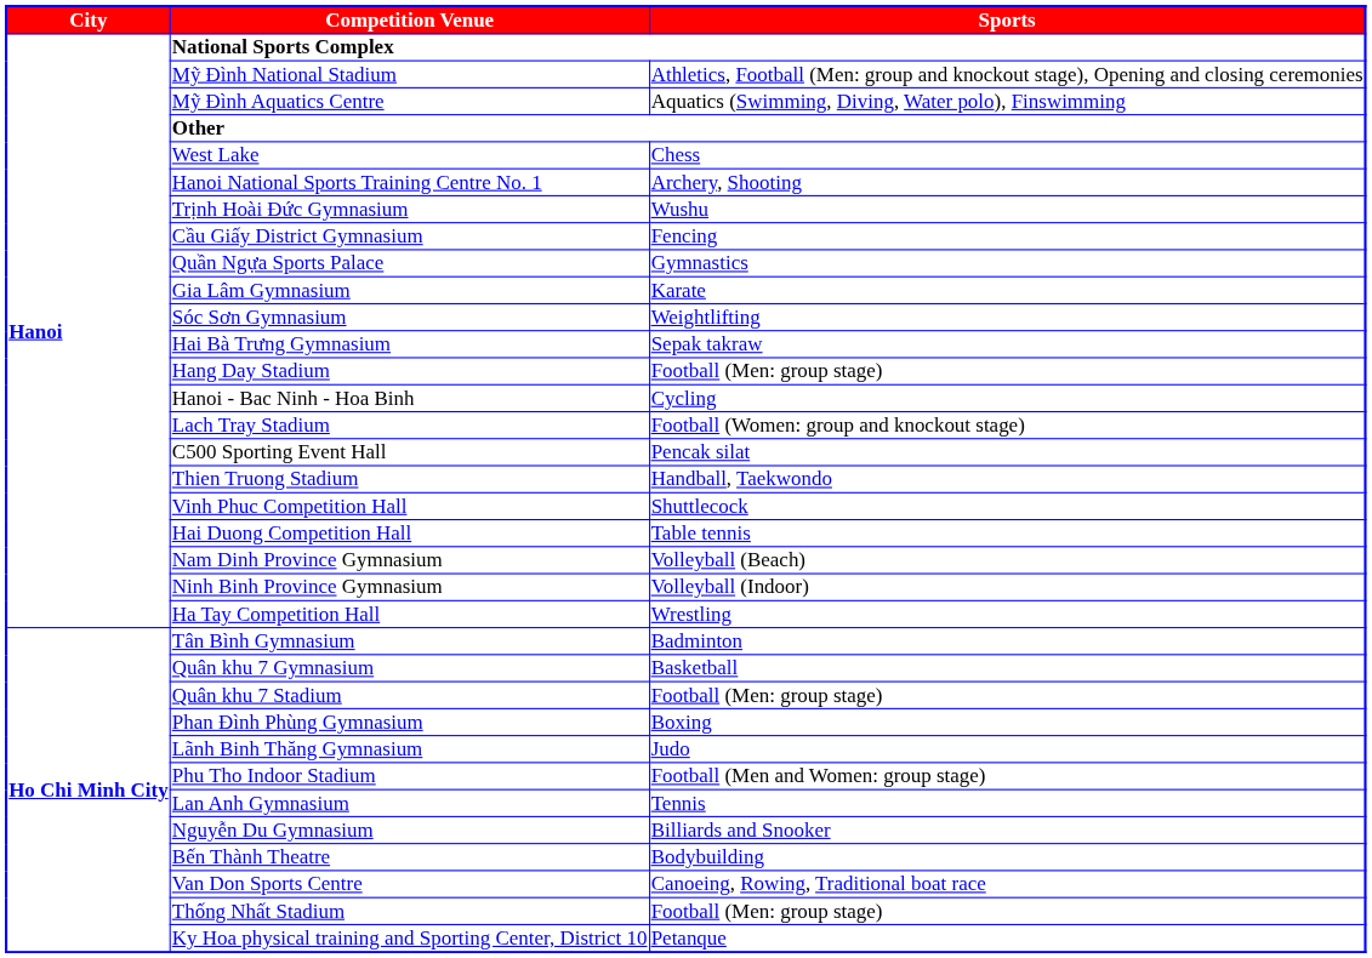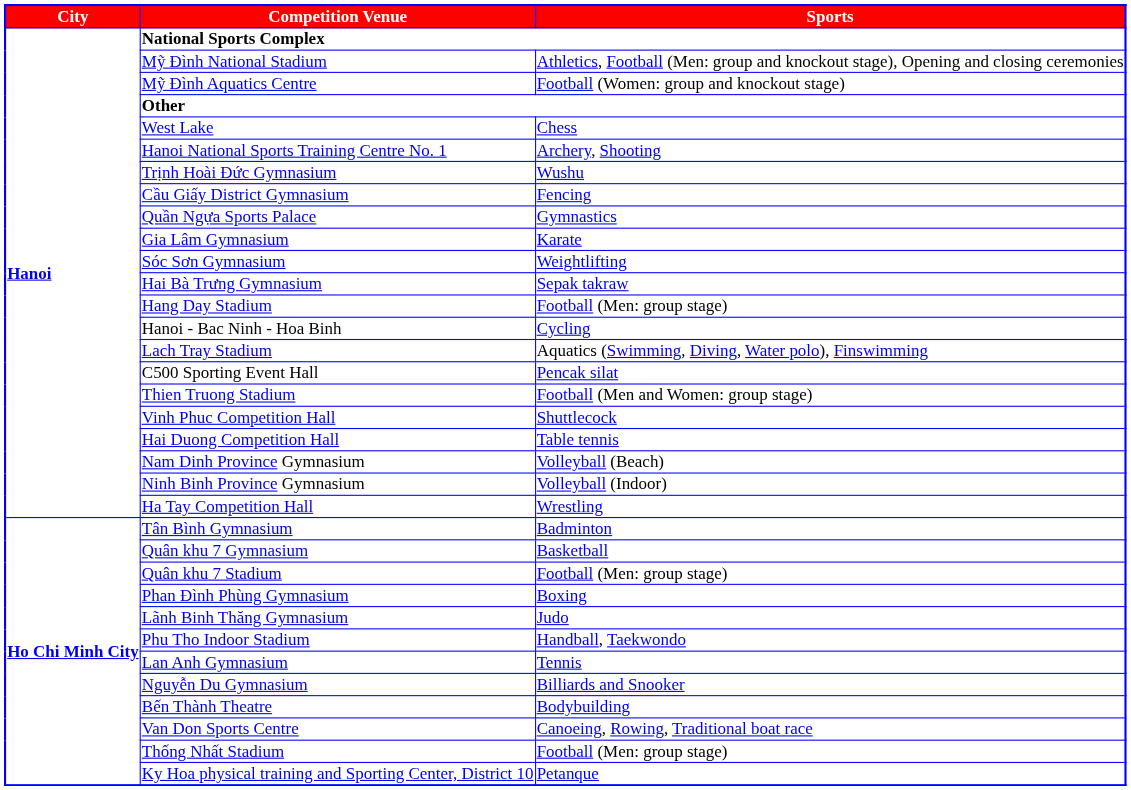 <table border=1 style="border-collapse:collapse; text-align:left; font-size:100%; border:2px solid blue;">
 <tr style="text-align:center; color:white; font-weight:bold; background:red;">
 <td>City</td>
 <td>Competition Venue</td>
 <td>Sports</td>
 </tr>
 <tr>
 <th rowspan=22><a href='#'>Hanoi</a></th>
 <th colspan=2>National Sports Complex</th>
 </tr>
 <tr>
 <td><a href='#'>Mỹ Đình National Stadium</a><br></td>
 <td><a href='#'>Athletics</a>, <a href='#'>Football</a> (Men: group and knockout stage), Opening and closing ceremonies</td>
 </tr>
 <tr>
 <td><a href='#'>Mỹ Đình Aquatics Centre</a></td>
-<td>Aquatics (<a href='#'>Swimming</a>, <a href='#'>Diving</a>, <a href='#'>Water polo</a>), <a href='#'>Finswimming</a></td>
+<td><a href='#'>Football</a> (Women: group and knockout stage)</td>
 </tr>
 <tr>
 <th colspan=2>Other</th>
 </tr>
 <tr>
 <td><a href='#'>West Lake</a></td>
 <td><a href='#'>Chess</a></td>
 </tr>
 <tr>
 <td><a href='#'>Hanoi National Sports Training Centre No. 1</a></td>
 <td><a href='#'>Archery</a>, <a href='#'>Shooting</a></td>
 </tr>
 <tr>
 <td><a href='#'>Trịnh Hoài Đức Gymnasium</a></td>
 <td><a href='#'>Wushu</a></td>
 </tr>
 <tr>
 <td><a href='#'>Cầu Giấy District Gymnasium</a></td>
 <td><a href='#'>Fencing</a></td>
 </tr>
 <tr>
 <td><a href='#'>Quần Ngựa Sports Palace</a></td>
 <td><a href='#'>Gymnastics</a></td>
 </tr>
 <tr>
 <td><a href='#'>Gia Lâm Gymnasium</a></td>
 <td><a href='#'>Karate</a></td>
 </tr>
 <tr>
 <td><a href='#'>Sóc Sơn Gymnasium</a></td>
 <td><a href='#'>Weightlifting</a></td>
 </tr>
 <tr>
 <td><a href='#'>Hai Bà Trưng Gymnasium</a></td>
 <td><a href='#'>Sepak takraw</a></td>
 </tr>
 <tr>
 <td><a href='#'>Hang Day Stadium</a></td>
 <td><a href='#'>Football</a> (Men: group stage)</td>
 </tr>
 <tr>
 <td>Hanoi - Bac Ninh - Hoa Binh</td>
 <td><a href='#'>Cycling</a></td>
 </tr>
 <tr>
 <td><a href='#'>Lach Tray Stadium</a></td>
-<td><a href='#'>Football</a> (Women: group and knockout stage)</td>
+<td>Aquatics (<a href='#'>Swimming</a>, <a href='#'>Diving</a>, <a href='#'>Water polo</a>), <a href='#'>Finswimming</a></td>
 </tr>
 <tr>
 <td>C500 Sporting Event Hall</td>
 <td><a href='#'>Pencak silat</a></td>
 </tr>
 <tr>
 <td><a href='#'>Thien Truong Stadium</a></td>
-<td><a href='#'>Handball</a>, <a href='#'>Taekwondo</a></td>
+<td><a href='#'>Football</a> (Men and Women: group stage)</td>
 </tr>
 <tr>
 <td><a href='#'>Vinh Phuc Competition Hall</a></td>
 <td><a href='#'>Shuttlecock</a></td>
 </tr>
 <tr>
 <td><a href='#'>Hai Duong Competition Hall</a></td>
 <td><a href='#'>Table tennis</a></td>
 </tr>
 <tr>
 <td><a href='#'>Nam Dinh Province</a> Gymnasium</td>
 <td><a href='#'>Volleyball</a> (Beach)</td>
 </tr>
 <tr>
 <td><a href='#'>Ninh Binh Province</a> Gymnasium</td>
 <td><a href='#'>Volleyball</a> (Indoor)</td>
 </tr>
 <tr>
 <td><a href='#'>Ha Tay Competition Hall</a></td>
 <td><a href='#'>Wrestling</a></td>
 </tr>
 <tr>
 <th rowspan=12><a href='#'>Ho Chi Minh City</a></th>
 <td><a href='#'>Tân Bình Gymnasium</a></td>
 <td><a href='#'>Badminton</a></td>
 </tr>
 <tr>
 <td><a href='#'>Quân khu 7 Gymnasium</a></td>
 <td><a href='#'>Basketball</a></td>
 </tr>
 <tr>
 <td><a href='#'>Quân khu 7 Stadium</a></td>
 <td><a href='#'>Football</a> (Men: group stage)</td>
 </tr>
 <tr>
 <td><a href='#'>Phan Đình Phùng Gymnasium</a></td>
 <td><a href='#'>Boxing</a></td>
 </tr>
 <tr>
 <td><a href='#'>Lãnh Binh Thăng Gymnasium</a></td>
 <td><a href='#'>Judo</a></td>
 </tr>
 <tr>
 <td><a href='#'>Phu Tho Indoor Stadium</a></td>
-<td><a href='#'>Football</a> (Men and Women: group stage)</td>
+<td><a href='#'>Handball</a>, <a href='#'>Taekwondo</a></td>
 </tr>
 <tr>
 <td><a href='#'>Lan Anh Gymnasium</a></td>
 <td><a href='#'>Tennis</a></td>
 </tr>
 <tr>
 <td><a href='#'>Nguyễn Du Gymnasium</a></td>
 <td><a href='#'>Billiards and Snooker</a></td>
 </tr>
 <tr>
 <td><a href='#'>Bến Thành Theatre</a></td>
 <td><a href='#'>Bodybuilding</a></td>
 </tr>
 <tr>
 <td><a href='#'>Van Don Sports Centre</a></td>
 <td><a href='#'>Canoeing</a>, <a href='#'>Rowing</a>, <a href='#'>Traditional boat race</a></td>
 </tr>
 <tr>
 <td><a href='#'>Thống Nhất Stadium</a></td>
 <td><a href='#'>Football</a> (Men: group stage)</td>
 </tr>
 <tr>
 <td><a href='#'>Ky Hoa physical training and Sporting Center, District 10</a></td>
 <td><a href='#'>Petanque</a></td>
 </tr>
 </table>
